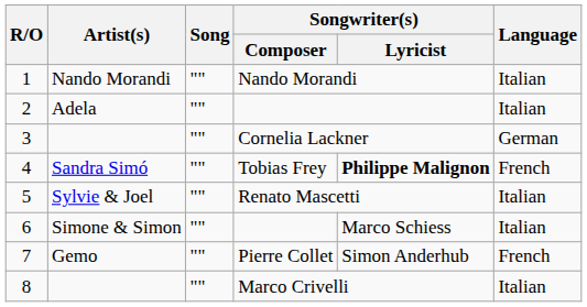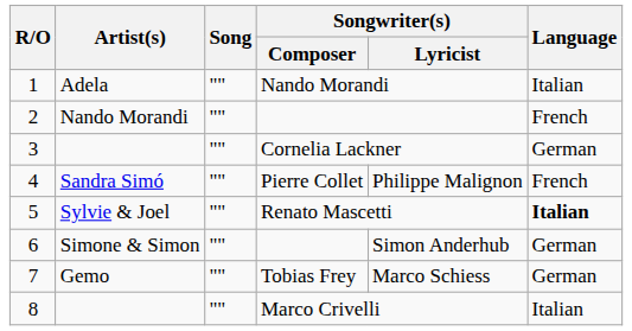 <table class="sortable wikitable" style="margin: 1em auto 1em auto; text-align:left">
 <tr>
 <th rowspan="2">R/O</th>
 <th rowspan="2">Artist(s)</th>
 <th rowspan="2">Song</th>
 <th colspan="2">Songwriter(s)</th>
 <th rowspan="2">Language</th>
 </tr>
 <tr>
 <th>Composer</th>
 <th>Lyricist</th>
 </tr>
 <tr>
 <td align="center">1</td>
-<td>Nando Morandi</td>
+<td>Adela</td>
 <td>""</td>
 <td colspan="2">Nando Morandi</td>
 <td>Italian</td>
 </tr>
 <tr>
 <td align="center">2</td>
-<td>Adela</td>
+<td>Nando Morandi</td>
 <td>""</td>
 <td colspan="2"></td>
-<td>Italian</td>
+<td>French</td>
 </tr>
 <tr>
 <td align="center">3</td>
 <td></td>
 <td>""</td>
 <td colspan="2">Cornelia Lackner</td>
 <td>German</td>
 </tr>
 <tr>
 <td align="center">4</td>
 <td><a href='#'>Sandra Simó</a></td>
 <td>""</td>
-<td>Tobias Frey</td>
-<td><strong>Philippe Malignon</strong></td>
+<td>Pierre Collet</td>
+<td>Philippe Malignon</td>
 <td>French</td>
 </tr>
 <tr>
 <td align="center">5</td>
 <td><a href='#'>Sylvie</a> & Joel</td>
 <td>""</td>
 <td colspan="2">Renato Mascetti</td>
-<td>Italian</td>
+<td><strong>Italian</strong></td>
 </tr>
 <tr>
 <td align="center">6</td>
 <td>Simone & Simon</td>
 <td>""</td>
 <td></td>
-<td>Marco Schiess</td>
-<td>Italian</td>
+<td>Simon Anderhub</td>
+<td>German</td>
 </tr>
 <tr>
 <td align="center">7</td>
 <td>Gemo</td>
 <td>""</td>
-<td>Pierre Collet</td>
-<td>Simon Anderhub</td>
-<td>French</td>
+<td>Tobias Frey</td>
+<td>Marco Schiess</td>
+<td>German</td>
 </tr>
 <tr>
 <td align="center">8</td>
 <td></td>
 <td>""</td>
 <td colspan="2">Marco Crivelli</td>
 <td>Italian</td>
 </tr>
 </table>
